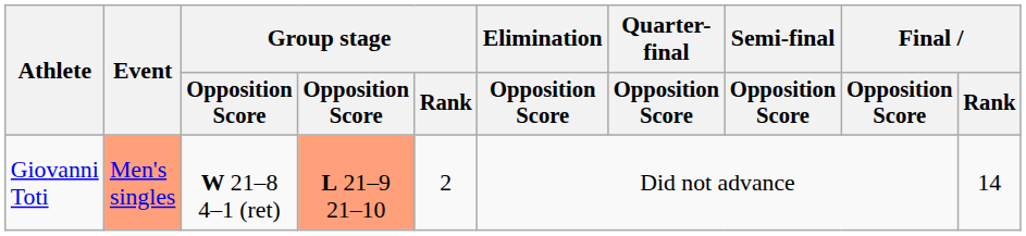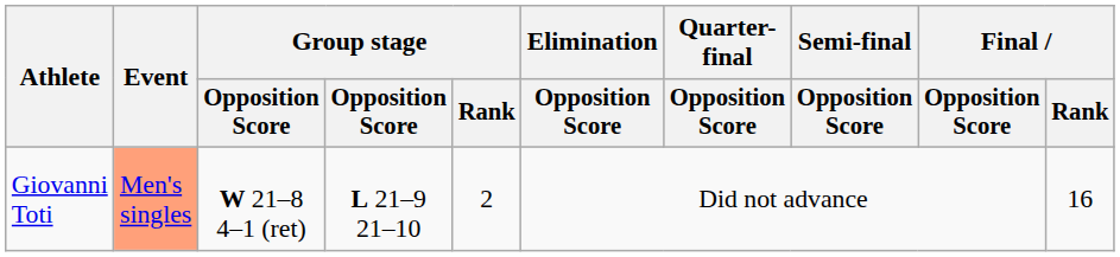 <table class="wikitable" style="font-size:90%">
 <tr>
 <th rowspan="2">Athlete</th>
 <th rowspan="2">Event</th>
 <th colspan="3">Group stage</th>
 <th>Elimination</th>
 <th>Quarter-final</th>
 <th>Semi-final</th>
 <th colspan="2">Final / </th>
 </tr>
 <tr style="font-size:95%">
 <th>Opposition<br>Score</th>
 <th>Opposition<br>Score</th>
 <th>Rank</th>
 <th>Opposition<br>Score</th>
 <th>Opposition<br>Score</th>
 <th>Opposition<br>Score</th>
 <th>Opposition<br>Score</th>
 <th>Rank</th>
 </tr>
 <tr align="center">
 <td align="left"><a href='#'>Giovanni Toti</a></td>
 <td align="left" style="background: lightsalmon;"><a href='#'>Men's singles</a></td>
 <td><br><strong>W</strong> 21–8 4–1 (ret)</td>
-<td style="background: lightsalmon;"><br><strong>L</strong> 21–9 21–10</td>
+<td><br><strong>L</strong> 21–9 21–10</td>
 <td>2</td>
 <td colspan=4>Did not advance</td>
-<td>14</td>
+<td>16</td>
 </tr>
 </table>
